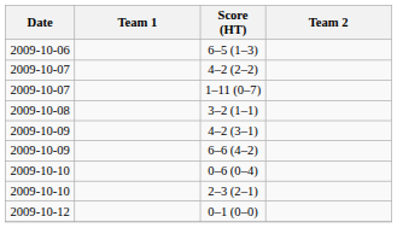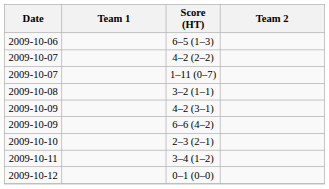 <table class="wikitable">
 <tr>
 <th width="80">Date</th>
 <th width="150">Team 1</th>
 <th width="75">Score (HT)</th>
 <th width="150">Team 2</th>
 </tr>
 <tr>
 <td align="center">2009-10-06</td>
 <td align="right"><strong></strong></td>
 <td align="center">6–5 (1–3)</td>
 <td align="left"></td>
 </tr>
 <tr>
 <td align="center">2009-10-07</td>
 <td align="right"><strong></strong></td>
 <td align="center">4–2 (2–2)</td>
 <td align="left"></td>
 </tr>
 <tr>
 <td align="center">2009-10-07</td>
 <td align="right"></td>
 <td align="center">1–11 (0–7)</td>
 <td align="left"><strong></strong></td>
 </tr>
 <tr>
 <td align="center">2009-10-08</td>
 <td align="right"><strong></strong></td>
 <td align="center">3–2 (1–1)</td>
 <td align="left"></td>
 </tr>
 <tr>
 <td align="center">2009-10-09</td>
 <td align="right"><strong></strong></td>
 <td align="center">4–2 (3–1)</td>
 <td align="left"></td>
 </tr>
 <tr>
 <td align="center">2009-10-09</td>
 <td align="right"></td>
 <td align="center">6–6 (4–2)</td>
 <td align="left"></td>
 </tr>
 <tr>
 <td align="center">2009-10-10</td>
 <td align="right"></td>
-<td align="center">0–6 (0–4)</td>
+<td align="center">2–3 (2–1)</td>
 <td align="left"><strong></strong></td>
 </tr>
 <tr>
-<td align="center">2009-10-10</td>
+<td align="center">2009-10-11</td>
 <td align="right"></td>
-<td align="center">2–3 (2–1)</td>
+<td align="center">3–4 (1–2)</td>
 <td align="left"><strong></strong></td>
 </tr>
 <tr>
 <td align="center">2009-10-12</td>
 <td align="right"></td>
 <td align="center">0–1 (0–0)</td>
 <td align="left"><strong></strong></td>
 </tr>
 <tr>
 </tr>
 </table>
